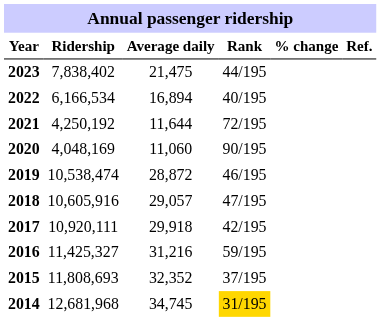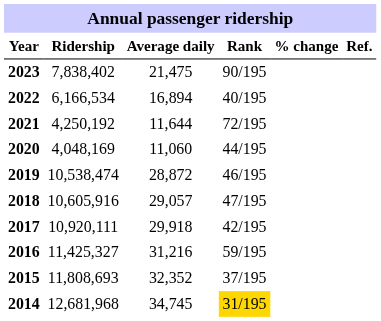 <table class="toccolours" cellpadding="4" cellspacing="0" style="text-align:right;">
 <tr>
 <th colspan="6"  style="background-color:#ccf; background-color:#ccf; font-size:110%; text-align:center;">Annual passenger ridership</th>
 </tr>
 <tr style="font-size:95%; text-align:center">
 <th style="border-bottom:1px solid black">Year</th>
 <th style="border-bottom:1px solid black">Ridership</th>
 <th style="border-bottom:1px solid black">Average daily</th>
 <th style="border-bottom:1px solid black">Rank</th>
 <th style="border-bottom:1px solid black">% change</th>
 <th style="border-bottom:1px solid black">Ref.</th>
 </tr>
 <tr style="text-align:center;">
 <td><strong>2023</strong></td>
 <td>7,838,402</td>
 <td>21,475</td>
-<td>44/195</td>
+<td>90/195</td>
 <td></td>
 <td></td>
 </tr>
 <tr style="text-align:center;">
 <td><strong>2022</strong></td>
 <td>6,166,534</td>
 <td>16,894</td>
 <td>40/195</td>
 <td></td>
 <td></td>
 </tr>
 <tr style="text-align:center;">
 <td><strong>2021</strong></td>
 <td>4,250,192</td>
 <td>11,644</td>
 <td>72/195</td>
 <td></td>
 <td></td>
 </tr>
 <tr style="text-align:center;">
 <td><strong>2020</strong></td>
 <td>4,048,169</td>
 <td>11,060</td>
-<td>90/195</td>
+<td>44/195</td>
 <td></td>
 <td></td>
 </tr>
 <tr style="text-align:center;">
 <td><strong>2019</strong></td>
 <td>10,538,474</td>
 <td>28,872</td>
 <td>46/195</td>
 <td></td>
 <td></td>
 </tr>
 <tr style="text-align:center;">
 <td><strong>2018</strong></td>
 <td>10,605,916</td>
 <td>29,057</td>
 <td>47/195</td>
 <td></td>
 <td></td>
 </tr>
 <tr style="text-align:center;">
 <td><strong>2017</strong></td>
 <td>10,920,111</td>
 <td>29,918</td>
 <td>42/195</td>
 <td></td>
 <td></td>
 </tr>
 <tr style="text-align:center;">
 <td><strong>2016</strong></td>
 <td>11,425,327</td>
 <td>31,216</td>
 <td>59/195</td>
 <td></td>
 <td></td>
 </tr>
 <tr style="text-align:center;">
 <td><strong>2015</strong></td>
 <td>11,808,693</td>
 <td>32,352</td>
 <td>37/195</td>
 <td></td>
 <td></td>
 </tr>
 <tr style="text-align:center;">
 <td><strong>2014</strong></td>
 <td>12,681,968</td>
 <td>34,745</td>
 <td style="background: gold;">31/195</td>
 <td></td>
 <td></td>
 </tr>
 </table>
